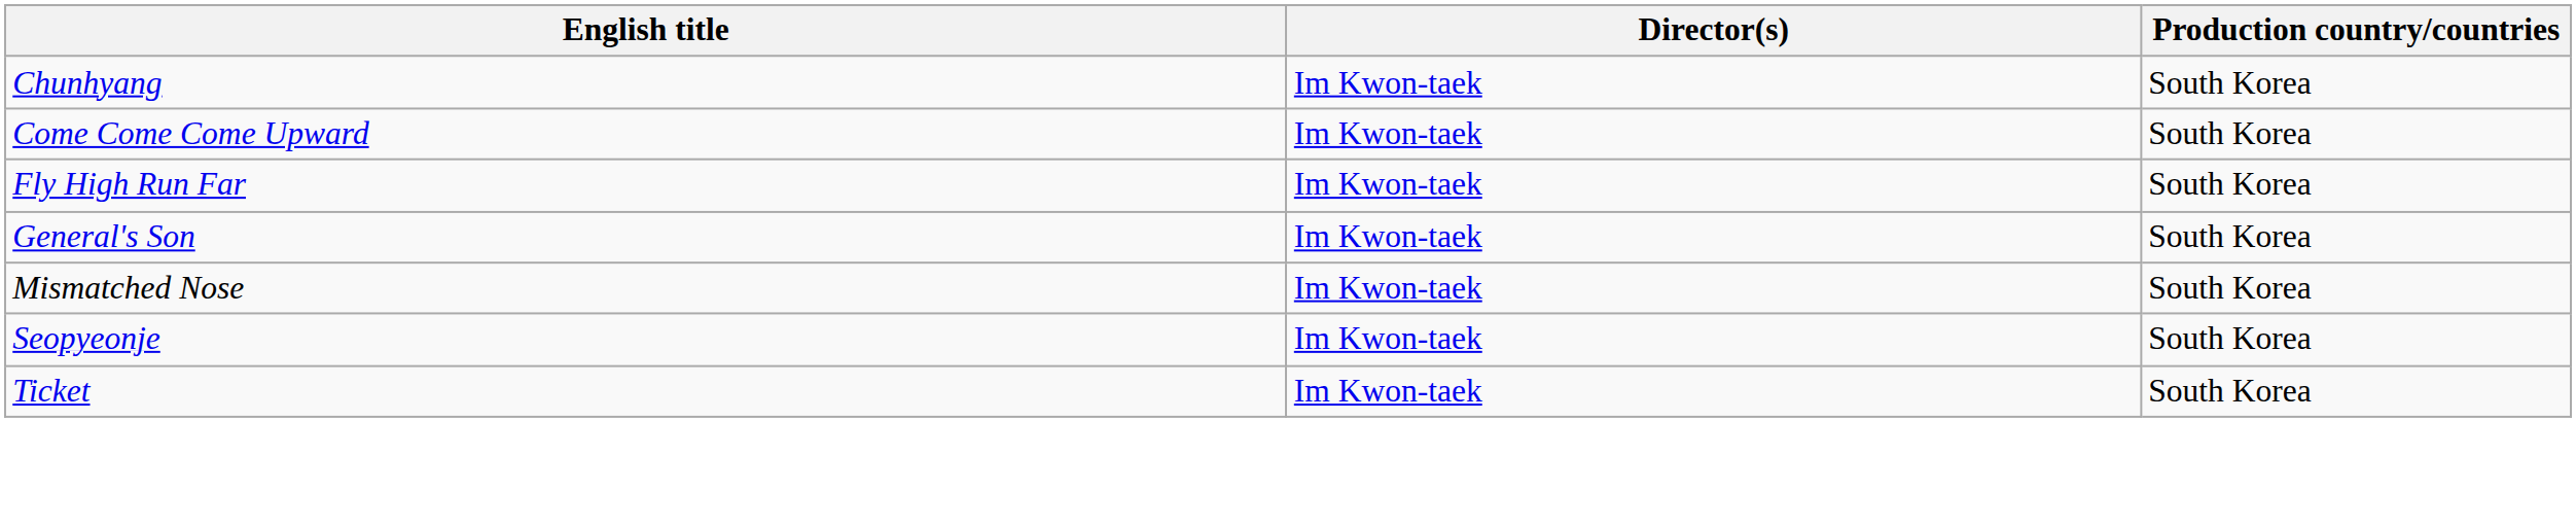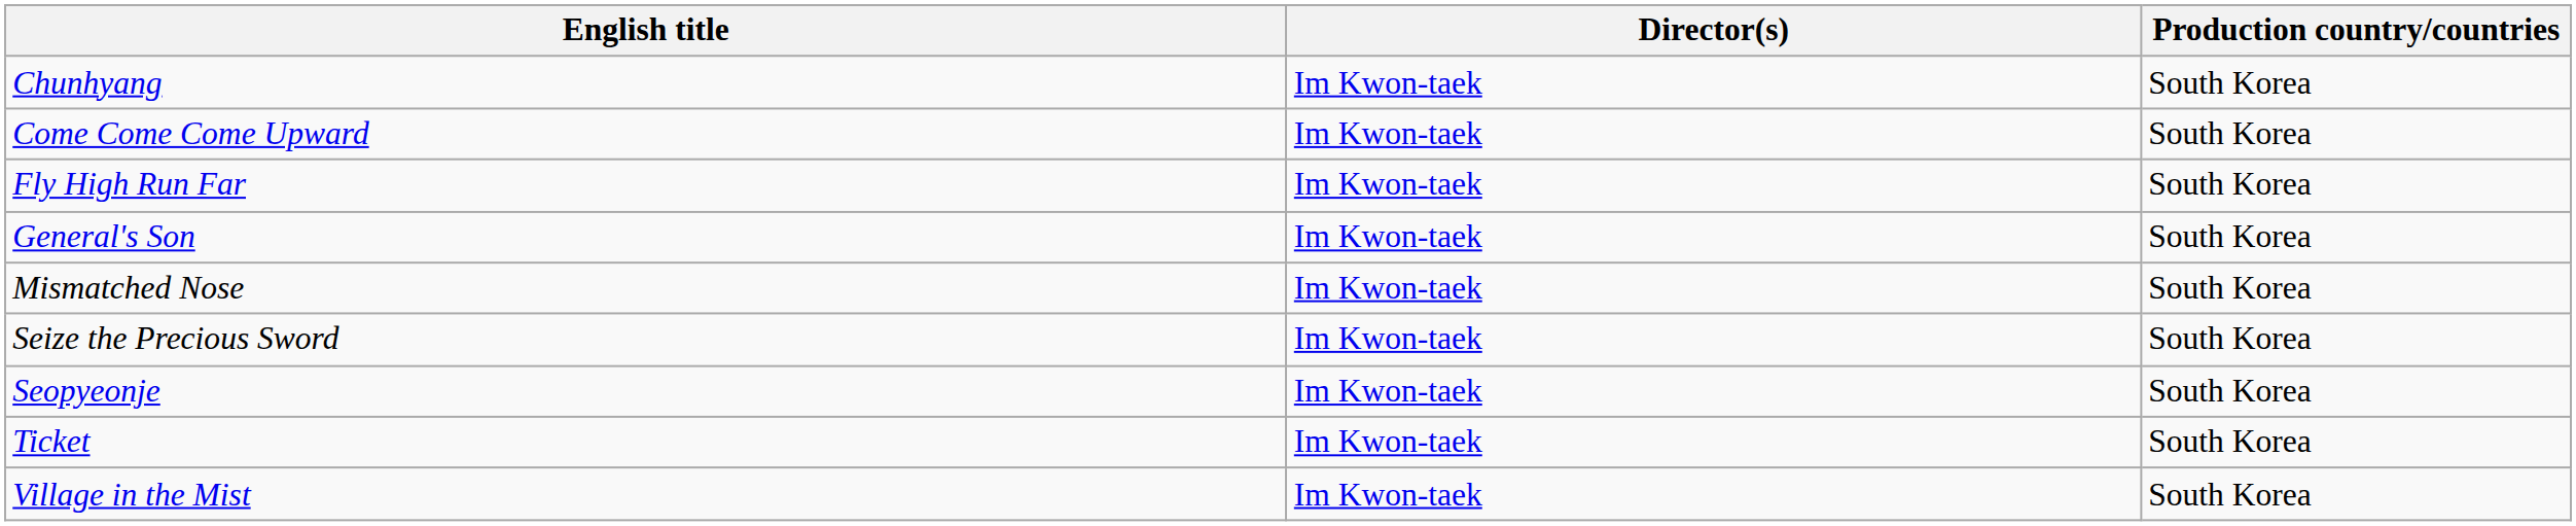 <table class="sortable wikitable" width="80%" cellpadding="5">
 <tr>
 <th width="30%">English title</th>
 <th width="20%">Director(s)</th>
 <th width="10%">Production country/countries</th>
 </tr>
 <tr>
 <td><em><a href='#'>Chunhyang</a></em></td>
 <td><a href='#'>Im Kwon-taek</a></td>
 <td>South Korea</td>
 </tr>
 <tr>
 <td><em><a href='#'>Come Come Come Upward</a></em></td>
 <td><a href='#'>Im Kwon-taek</a></td>
 <td>South Korea</td>
 </tr>
 <tr>
 <td><em><a href='#'>Fly High Run Far</a></em></td>
 <td><a href='#'>Im Kwon-taek</a></td>
 <td>South Korea</td>
 </tr>
 <tr>
 <td><em><a href='#'>General's Son</a></em></td>
 <td><a href='#'>Im Kwon-taek</a></td>
 <td>South Korea</td>
 </tr>
 <tr>
 <td><em>Mismatched Nose</em></td>
 <td><a href='#'>Im Kwon-taek</a></td>
 <td>South Korea</td>
 </tr>
 <tr>
+<td><em>Seize the Precious Sword</em></td>
+<td><a href='#'>Im Kwon-taek</a></td>
+<td>South Korea</td>
+</tr>
+<tr>
 <td><em><a href='#'>Seopyeonje</a></em></td>
 <td><a href='#'>Im Kwon-taek</a></td>
 <td>South Korea</td>
 </tr>
 <tr>
 <td><em><a href='#'>Ticket</a></em></td>
 <td><a href='#'>Im Kwon-taek</a></td>
 <td>South Korea</td>
 </tr>
+<tr>
+<td><em><a href='#'>Village in the Mist</a></em></td>
+<td><a href='#'>Im Kwon-taek</a></td>
+<td>South Korea</td>
+</tr>
 </table>
